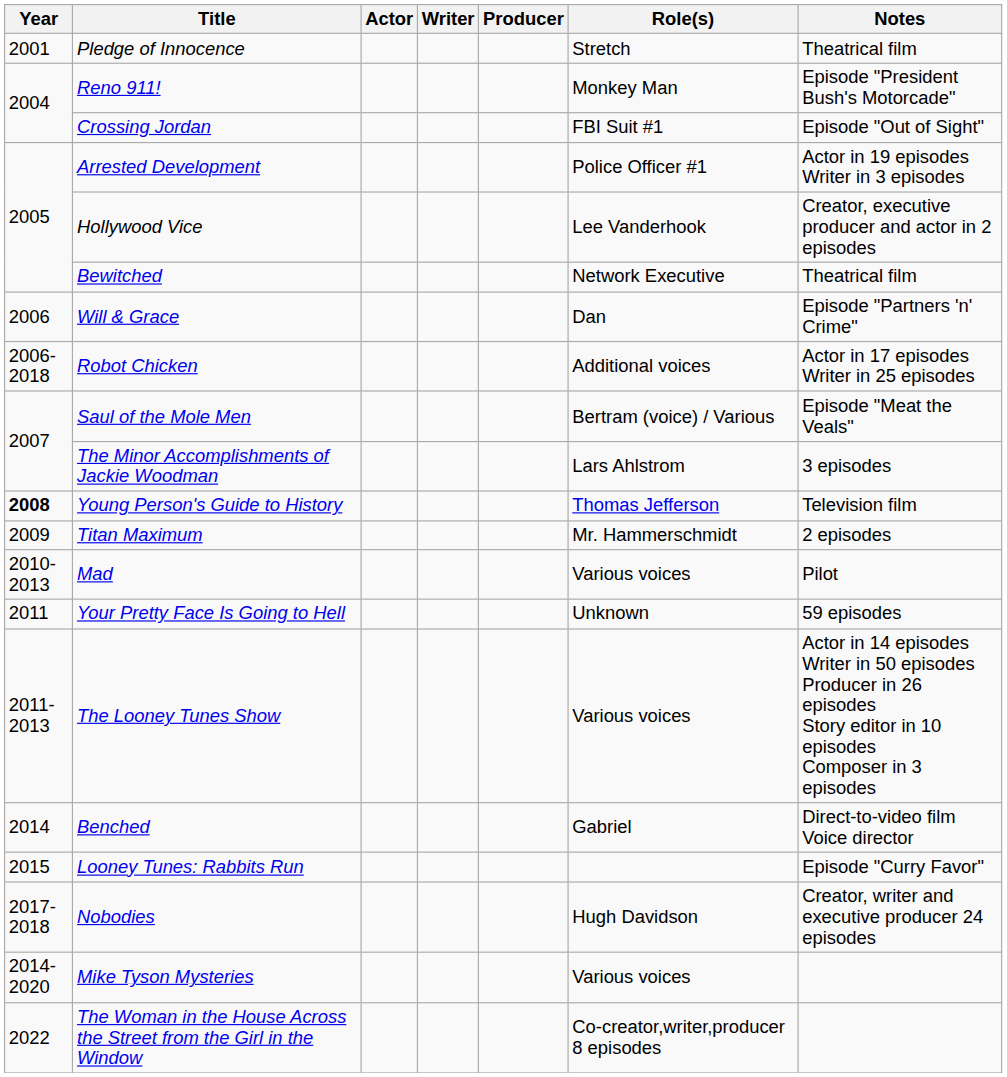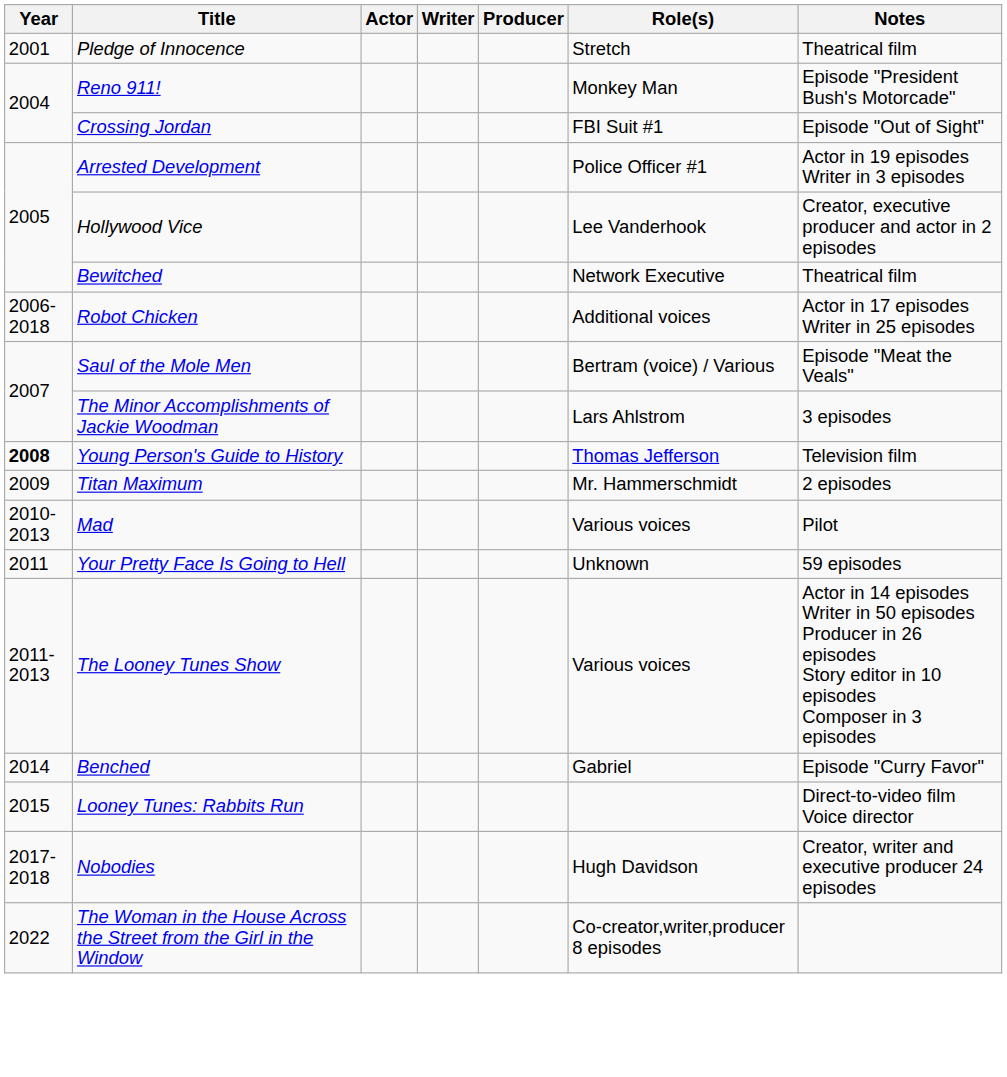 <table class="wikitable">
 <tr>
 <th>Year</th>
 <th>Title</th>
 <th>Actor</th>
 <th>Writer</th>
 <th>Producer</th>
 <th>Role(s)</th>
 <th>Notes</th>
 </tr>
 <tr>
 <td>2001</td>
 <td><em>Pledge of Innocence</em></td>
 <td></td>
 <td></td>
 <td></td>
 <td>Stretch</td>
 <td>Theatrical film</td>
 </tr>
 <tr>
 <td rowspan="2">2004</td>
 <td><em><a href='#'>Reno 911!</a></em></td>
 <td></td>
 <td></td>
 <td></td>
 <td>Monkey Man</td>
 <td>Episode "President Bush's Motorcade"</td>
 </tr>
 <tr>
 <td><em><a href='#'>Crossing Jordan</a></em></td>
 <td></td>
 <td></td>
 <td></td>
 <td>FBI Suit #1</td>
 <td>Episode "Out of Sight"</td>
 </tr>
 <tr>
 <td rowspan="3">2005</td>
 <td><em><a href='#'>Arrested Development</a></em></td>
 <td></td>
 <td></td>
 <td></td>
 <td>Police Officer #1</td>
 <td>Actor in 19 episodes<br>Writer in 3 episodes</td>
 </tr>
 <tr>
 <td><em>Hollywood Vice</em></td>
 <td></td>
 <td></td>
 <td></td>
 <td>Lee Vanderhook</td>
 <td>Creator, executive producer and actor in 2 episodes</td>
 </tr>
 <tr>
 <td><em><a href='#'>Bewitched</a></em></td>
 <td></td>
 <td></td>
 <td></td>
 <td>Network Executive</td>
 <td>Theatrical film</td>
-</tr>
-<tr>
-<td>2006</td>
-<td><em><a href='#'>Will & Grace</a></em></td>
-<td></td>
-<td></td>
-<td></td>
-<td>Dan</td>
-<td>Episode "Partners 'n' Crime"</td>
 </tr>
 <tr>
 <td>2006-2018</td>
 <td><em><a href='#'>Robot Chicken</a></em></td>
 <td></td>
 <td></td>
 <td></td>
 <td>Additional voices</td>
 <td>Actor in 17 episodes<br>Writer in 25 episodes</td>
 </tr>
 <tr>
 <td rowspan="2">2007</td>
 <td><em><a href='#'>Saul of the Mole Men</a></em></td>
 <td></td>
 <td></td>
 <td></td>
 <td>Bertram (voice) / Various</td>
 <td>Episode "Meat the Veals"</td>
 </tr>
 <tr>
 <td><em><a href='#'>The Minor Accomplishments of Jackie Woodman</a></em></td>
 <td></td>
 <td></td>
 <td></td>
 <td>Lars Ahlstrom</td>
 <td>3 episodes</td>
 </tr>
 <tr>
 <td><strong>2008</strong></td>
 <td><em><a href='#'>Young Person's Guide to History</a></em></td>
 <td></td>
 <td></td>
 <td></td>
 <td><a href='#'>Thomas Jefferson</a></td>
 <td>Television film</td>
 </tr>
 <tr>
 <td>2009</td>
 <td><em><a href='#'>Titan Maximum</a></em></td>
 <td></td>
 <td></td>
 <td></td>
 <td>Mr. Hammerschmidt</td>
 <td>2 episodes</td>
 </tr>
 <tr>
 <td>2010-2013</td>
 <td><em><a href='#'>Mad</a></em></td>
 <td></td>
 <td></td>
 <td></td>
 <td>Various voices</td>
 <td>Pilot</td>
 </tr>
 <tr>
 <td>2011</td>
 <td><em><a href='#'>Your Pretty Face Is Going to Hell</a></em></td>
 <td></td>
 <td></td>
 <td></td>
 <td>Unknown</td>
 <td>59 episodes</td>
 </tr>
 <tr>
 <td>2011-2013</td>
 <td><em><a href='#'>The Looney Tunes Show</a></em></td>
 <td></td>
 <td></td>
 <td></td>
 <td>Various voices</td>
 <td>Actor in 14 episodes<br>Writer in 50 episodes<br>Producer in 26 episodes<br>Story editor in 10 episodes<br>Composer in 3 episodes</td>
 </tr>
 <tr>
 <td>2014</td>
 <td><em><a href='#'>Benched</a></em></td>
 <td></td>
 <td></td>
 <td></td>
 <td>Gabriel</td>
-<td>Direct-to-video film<br>Voice director</td>
+<td>Episode "Curry Favor"</td>
 </tr>
 <tr>
 <td>2015</td>
 <td><em><a href='#'>Looney Tunes: Rabbits Run</a></em></td>
 <td></td>
 <td></td>
 <td></td>
 <td></td>
-<td>Episode "Curry Favor"</td>
+<td>Direct-to-video film<br>Voice director</td>
 </tr>
 <tr>
 <td>2017-2018</td>
 <td><em><a href='#'>Nobodies</a></em></td>
 <td></td>
 <td></td>
 <td></td>
 <td>Hugh Davidson</td>
 <td>Creator, writer and executive producer 24 episodes</td>
 </tr>
 <tr>
-<td>2014-2020</td>
-<td><em><a href='#'>Mike Tyson Mysteries</a></em></td>
-<td></td>
-<td></td>
-<td></td>
-<td>Various voices</td>
-<td></td>
-</tr>
-<tr>
 <td>2022</td>
 <td><em> <a href='#'>The Woman in the House Across the Street from the Girl in the Window</a> </em></td>
 <td></td>
 <td></td>
 <td></td>
 <td>Co-creator,writer,producer 8 episodes</td>
 <td></td>
 </tr>
 </table>
